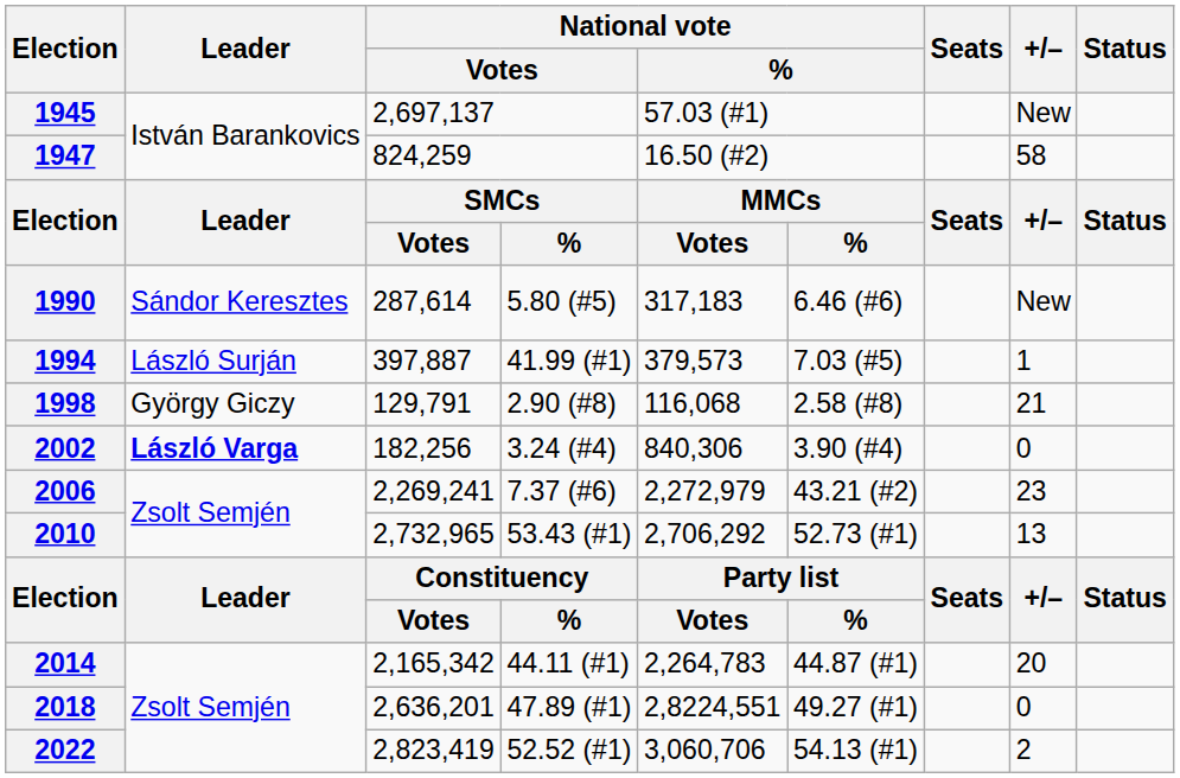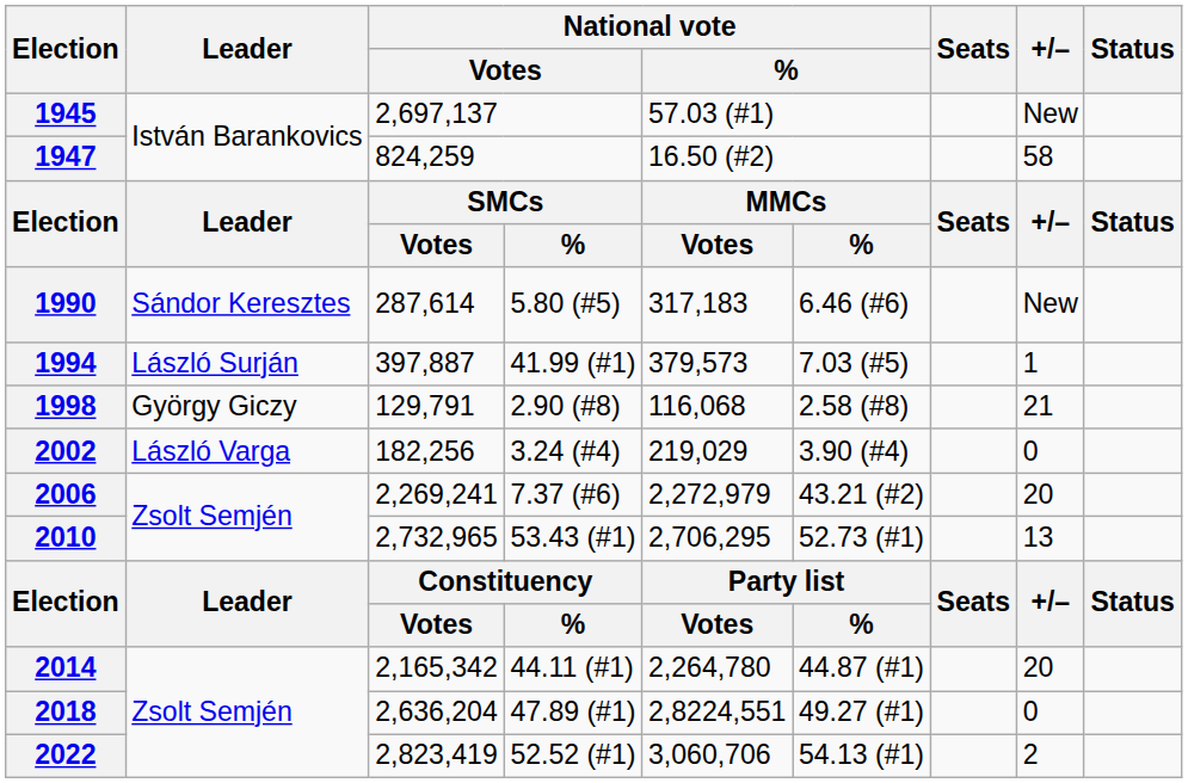 <table class="wikitable">
 <tr>
 <th rowspan=2>Election</th>
 <th rowspan=2>Leader</th>
 <th colspan=4>National vote</th>
 <th rowspan=2>Seats</th>
 <th rowspan=2>+/–</th>
 <th rowspan=2>Status</th>
 </tr>
 <tr>
 <th colspan=2>Votes</th>
 <th colspan=2>%</th>
 </tr>
 <tr>
 <th><a href='#'>1945</a></th>
 <td rowspan=2>István Barankovics</td>
 <td colspan=2>2,697,137</td>
 <td colspan=2>57.03 (#1)</td>
 <td></td>
 <td>New</td>
 <td><br></td>
 </tr>
 <tr>
 <th><a href='#'>1947</a></th>
 <td colspan=2>824,259</td>
 <td colspan=2>16.50 (#2)</td>
 <td></td>
 <td> 58</td>
 <td></td>
 </tr>
 <tr>
 <th rowspan=2>Election</th>
 <th rowspan=2>Leader</th>
 <th colspan=2>SMCs</th>
 <th colspan=2>MMCs</th>
 <th rowspan=2>Seats</th>
 <th rowspan=2>+/–</th>
 <th rowspan=2>Status</th>
 </tr>
 <tr>
 <th>Votes</th>
 <th>%</th>
 <th>Votes</th>
 <th>%</th>
 </tr>
 <tr>
 <th><a href='#'>1990</a></th>
 <td><a href='#'>Sándor Keresztes</a></td>
 <td>287,614</td>
 <td>5.80 (#5)</td>
 <td>317,183</td>
 <td>6.46 (#6)</td>
 <td></td>
 <td>New</td>
 <td><br><br></td>
 </tr>
 <tr>
 <th><a href='#'>1994</a></th>
 <td><a href='#'>László Surján</a></td>
 <td>397,887</td>
 <td>41.99 (#1)</td>
 <td>379,573</td>
 <td>7.03 (#5)</td>
 <td></td>
 <td> 1</td>
 <td></td>
 </tr>
 <tr>
 <th><a href='#'>1998</a></th>
 <td>György Giczy</td>
 <td>129,791</td>
 <td>2.90 (#8)</td>
 <td>116,068</td>
 <td>2.58 (#8)</td>
 <td></td>
 <td> 21</td>
 <td></td>
 </tr>
 <tr>
 <th><a href='#'>2002</a></th>
-<td><strong><a href='#'>László Varga</a></strong></td>
+<td><a href='#'>László Varga</a></td>
 <td>182,256</td>
 <td>3.24 (#4)</td>
-<td>840,306</td>
+<td>219,029</td>
 <td>3.90 (#4)</td>
 <td></td>
 <td> 0</td>
 <td></td>
 </tr>
 <tr>
 <th><a href='#'>2006</a></th>
 <td rowspan="2"><a href='#'>Zsolt Semjén</a></td>
 <td>2,269,241</td>
 <td>7.37 (#6)</td>
 <td>2,272,979</td>
 <td>43.21 (#2)</td>
 <td></td>
-<td> 23</td>
+<td> 20</td>
 <td></td>
 </tr>
 <tr>
 <th><a href='#'>2010</a></th>
 <td>2,732,965</td>
 <td>53.43 (#1)</td>
-<td>2,706,292</td>
+<td>2,706,295</td>
 <td>52.73 (#1)</td>
 <td></td>
 <td> 13</td>
 <td><br></td>
 </tr>
 <tr>
 <th rowspan=2>Election</th>
 <th rowspan=2>Leader</th>
 <th colspan=2>Constituency</th>
 <th colspan=2>Party list</th>
 <th rowspan=2>Seats</th>
 <th rowspan=2>+/–</th>
 <th rowspan=2>Status</th>
 </tr>
 <tr>
 <th>Votes</th>
 <th>%</th>
 <th>Votes</th>
 <th>%</th>
 </tr>
 <tr>
 <th><a href='#'>2014</a></th>
 <td rowspan="3"><a href='#'>Zsolt Semjén</a></td>
 <td>2,165,342</td>
 <td>44.11 (#1)</td>
-<td>2,264,783</td>
+<td>2,264,780</td>
 <td>44.87 (#1)</td>
 <td></td>
 <td> 20</td>
 <td><br></td>
 </tr>
 <tr>
 <th><a href='#'>2018</a></th>
-<td>2,636,201</td>
+<td>2,636,204</td>
 <td>47.89 (#1)</td>
 <td>2,8224,551</td>
 <td>49.27 (#1)</td>
 <td></td>
 <td> 0</td>
 <td><br></td>
 </tr>
 <tr>
 <th><a href='#'>2022</a></th>
 <td>2,823,419</td>
 <td>52.52 (#1)</td>
 <td>3,060,706</td>
 <td>54.13 (#1)</td>
 <td></td>
 <td> 2</td>
 <td><br></td>
 </tr>
 </table>
